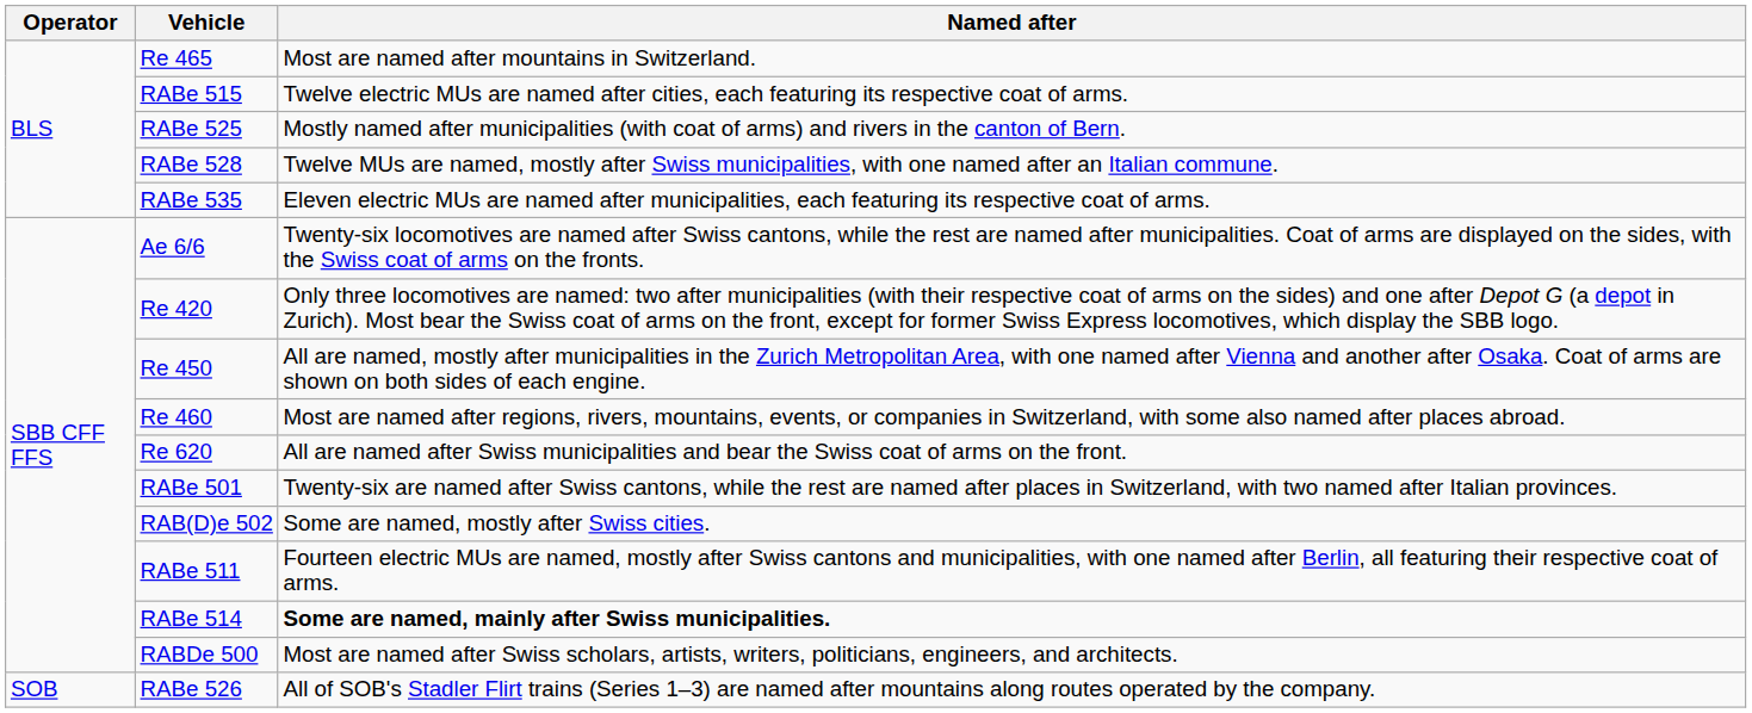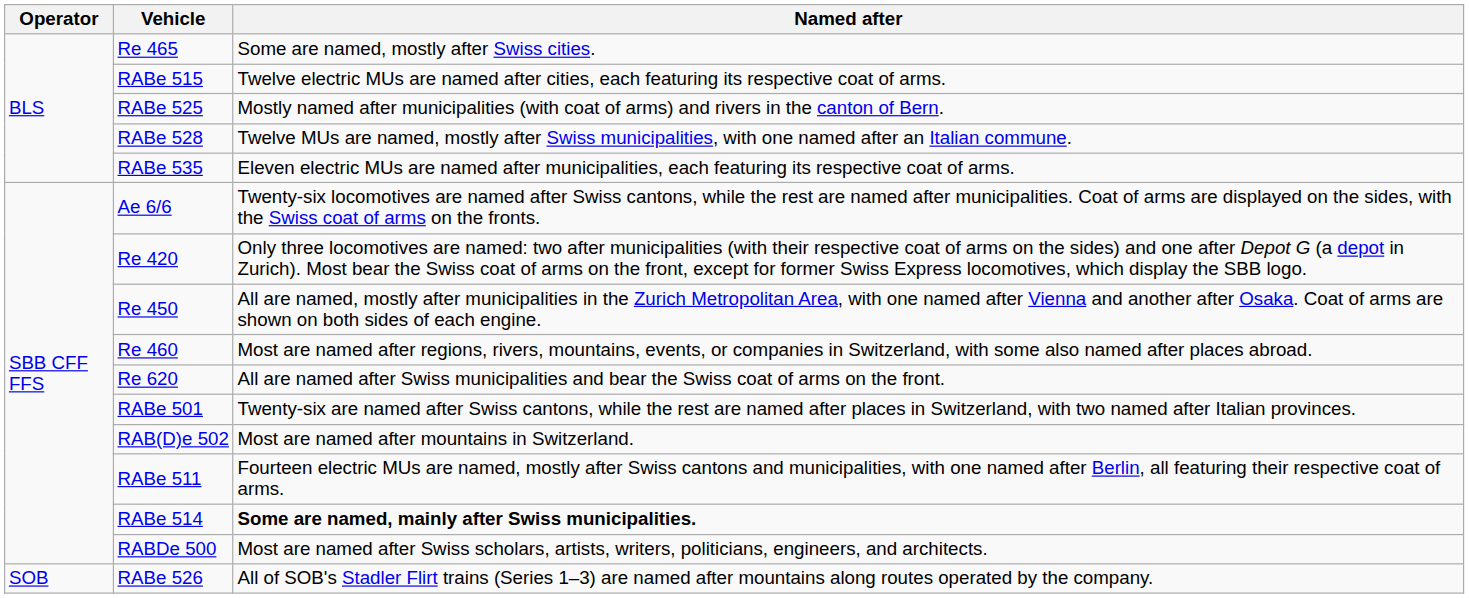 <table class="wikitable">
 <tr>
 <th>Operator</th>
 <th>Vehicle</th>
 <th>Named after</th>
 </tr>
 <tr>
 <td rowspan=5><a href='#'>BLS</a></td>
 <td><a href='#'>Re 465</a></td>
-<td>Most are named after mountains in Switzerland.</td>
+<td>Some are named, mostly after <a href='#'>Swiss cities</a>.</td>
 </tr>
 <tr>
 <td><a href='#'>RABe 515</a></td>
 <td>Twelve electric MUs are named after cities, each featuring its respective coat of arms.</td>
 </tr>
 <tr>
 <td><a href='#'>RABe 525</a></td>
 <td>Mostly named after municipalities (with coat of arms) and rivers in the <a href='#'>canton of Bern</a>.</td>
 </tr>
 <tr>
 <td><a href='#'>RABe 528</a></td>
 <td>Twelve MUs are named, mostly after <a href='#'>Swiss municipalities</a>, with one named after an <a href='#'>Italian commune</a>.</td>
 </tr>
 <tr>
 <td><a href='#'>RABe 535</a></td>
 <td>Eleven electric MUs are named after municipalities, each featuring its respective coat of arms.</td>
 </tr>
 <tr>
 <td rowspan=10><a href='#'>SBB CFF FFS</a></td>
 <td><a href='#'>Ae 6/6</a></td>
 <td>Twenty-six locomotives are named after Swiss cantons, while the rest are named after municipalities. Coat of arms are displayed on the sides, with the <a href='#'>Swiss coat of arms</a> on the fronts.</td>
 </tr>
 <tr>
 <td><a href='#'>Re 420</a></td>
 <td>Only three locomotives are named: two after municipalities (with their respective coat of arms on the sides) and one after <em>Depot G</em> (a <a href='#'>depot</a> in Zurich). Most bear the Swiss coat of arms on the front, except for former Swiss Express locomotives, which display the SBB logo.</td>
 </tr>
 <tr>
 <td><a href='#'>Re 450</a></td>
 <td>All are named, mostly after municipalities in the <a href='#'>Zurich Metropolitan Area</a>, with one named after <a href='#'>Vienna</a> and another after <a href='#'>Osaka</a>. Coat of arms are shown on both sides of each engine.</td>
 </tr>
 <tr>
 <td><a href='#'>Re 460</a></td>
 <td>Most are named after regions, rivers, mountains, events, or companies in Switzerland, with some also named after places abroad.</td>
 </tr>
 <tr>
 <td><a href='#'>Re 620</a></td>
 <td>All are named after Swiss municipalities and bear the Swiss coat of arms on the front.</td>
 </tr>
 <tr>
 <td><a href='#'>RABe 501</a></td>
 <td>Twenty-six are named after Swiss cantons, while the rest are named after places in Switzerland, with two named after Italian provinces.</td>
 </tr>
 <tr>
 <td><a href='#'>RAB(D)e 502</a></td>
-<td>Some are named, mostly after <a href='#'>Swiss cities</a>.</td>
+<td>Most are named after mountains in Switzerland.</td>
 </tr>
 <tr>
 <td><a href='#'>RABe 511</a></td>
 <td>Fourteen electric MUs are named, mostly after Swiss cantons and municipalities, with one named after <a href='#'>Berlin</a>, all featuring their respective coat of arms.</td>
 </tr>
 <tr>
 <td><a href='#'>RABe 514</a></td>
 <td><strong>Some are named, mainly after Swiss municipalities.</strong></td>
 </tr>
 <tr>
 <td><a href='#'>RABDe 500</a></td>
 <td>Most are named after Swiss scholars, artists, writers, politicians, engineers, and architects.</td>
 </tr>
 <tr>
 <td><a href='#'>SOB</a></td>
 <td><a href='#'>RABe 526</a></td>
 <td>All of SOB's <a href='#'>Stadler Flirt</a> trains (Series 1–3) are named after mountains along routes operated by the company.</td>
 </tr>
 </table>
